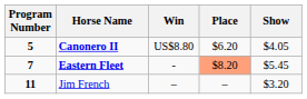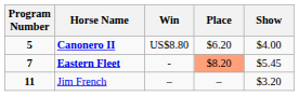 <table class="wikitable sortable" style="font-size:90%">
 <tr>
 <th width="58px">Program <br> Number</th>
 <th width="110px">Horse Name <br></th>
 <th width="58px">Win <br></th>
 <th width="58px">Place <br></th>
 <th width="58px">Show <br></th>
 </tr>
 <tr>
 <td align=center><strong>5</strong></td>
 <td><strong><a href='#'>Canonero II</a></strong></td>
 <td align=center>US$8.80</td>
 <td align=center>$6.20</td>
-<td align=center>$4.05</td>
+<td align=center>$4.00</td>
 </tr>
 <tr>
 <td align=center><strong>7</strong></td>
 <td><strong><a href='#'>Eastern Fleet</a></strong></td>
 <td align=center>-</td>
 <td align=center style="background: lightsalmon;">$8.20</td>
 <td align=center>$5.45</td>
 </tr>
 <tr>
 <td align=center><strong>11</strong></td>
 <td><a href='#'>Jim French</a></td>
 <td align=center>–</td>
 <td align=center>–</td>
 <td align=center>$3.20</td>
 </tr>
 </table>
